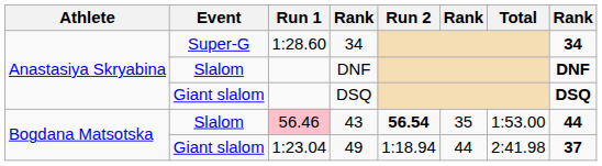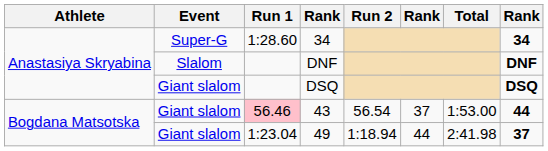 <table class="wikitable" border="1">
 <tr>
 <th>Athlete</th>
 <th>Event</th>
 <th>Run 1</th>
 <th>Rank</th>
 <th>Run 2</th>
 <th>Rank</th>
 <th>Total</th>
 <th>Rank</th>
 </tr>
 <tr align=center>
 <td rowspan=3 align=left><a href='#'>Anastasiya Skryabina</a></td>
 <td><a href='#'>Super-G</a></td>
 <td>1:28.60</td>
 <td>34</td>
 <td colspan=3 bgcolor=wheat></td>
 <td><strong>34</strong></td>
 </tr>
 <tr align=center>
 <td><a href='#'>Slalom</a></td>
 <td></td>
 <td>DNF</td>
 <td colspan=3 bgcolor=wheat></td>
 <td><strong>DNF</strong></td>
 </tr>
 <tr align=center>
 <td><a href='#'>Giant slalom</a></td>
 <td></td>
 <td>DSQ</td>
 <td colspan=3 bgcolor=wheat></td>
 <td><strong>DSQ</strong></td>
 </tr>
 <tr align=center>
 <td rowspan=2 align=left><a href='#'>Bogdana Matsotska</a></td>
-<td><a href='#'>Slalom</a></td>
+<td><a href='#'>Giant slalom</a></td>
 <td style="background: pink;">56.46</td>
 <td>43</td>
-<td><strong>56.54</strong></td>
-<td>35</td>
+<td>56.54</td>
+<td>37</td>
 <td>1:53.00</td>
 <td><strong>44</strong></td>
 </tr>
 <tr align=center>
 <td><a href='#'>Giant slalom</a></td>
 <td>1:23.04</td>
 <td>49</td>
 <td>1:18.94</td>
 <td>44</td>
 <td>2:41.98</td>
 <td><strong>37</strong></td>
 </tr>
 </table>
